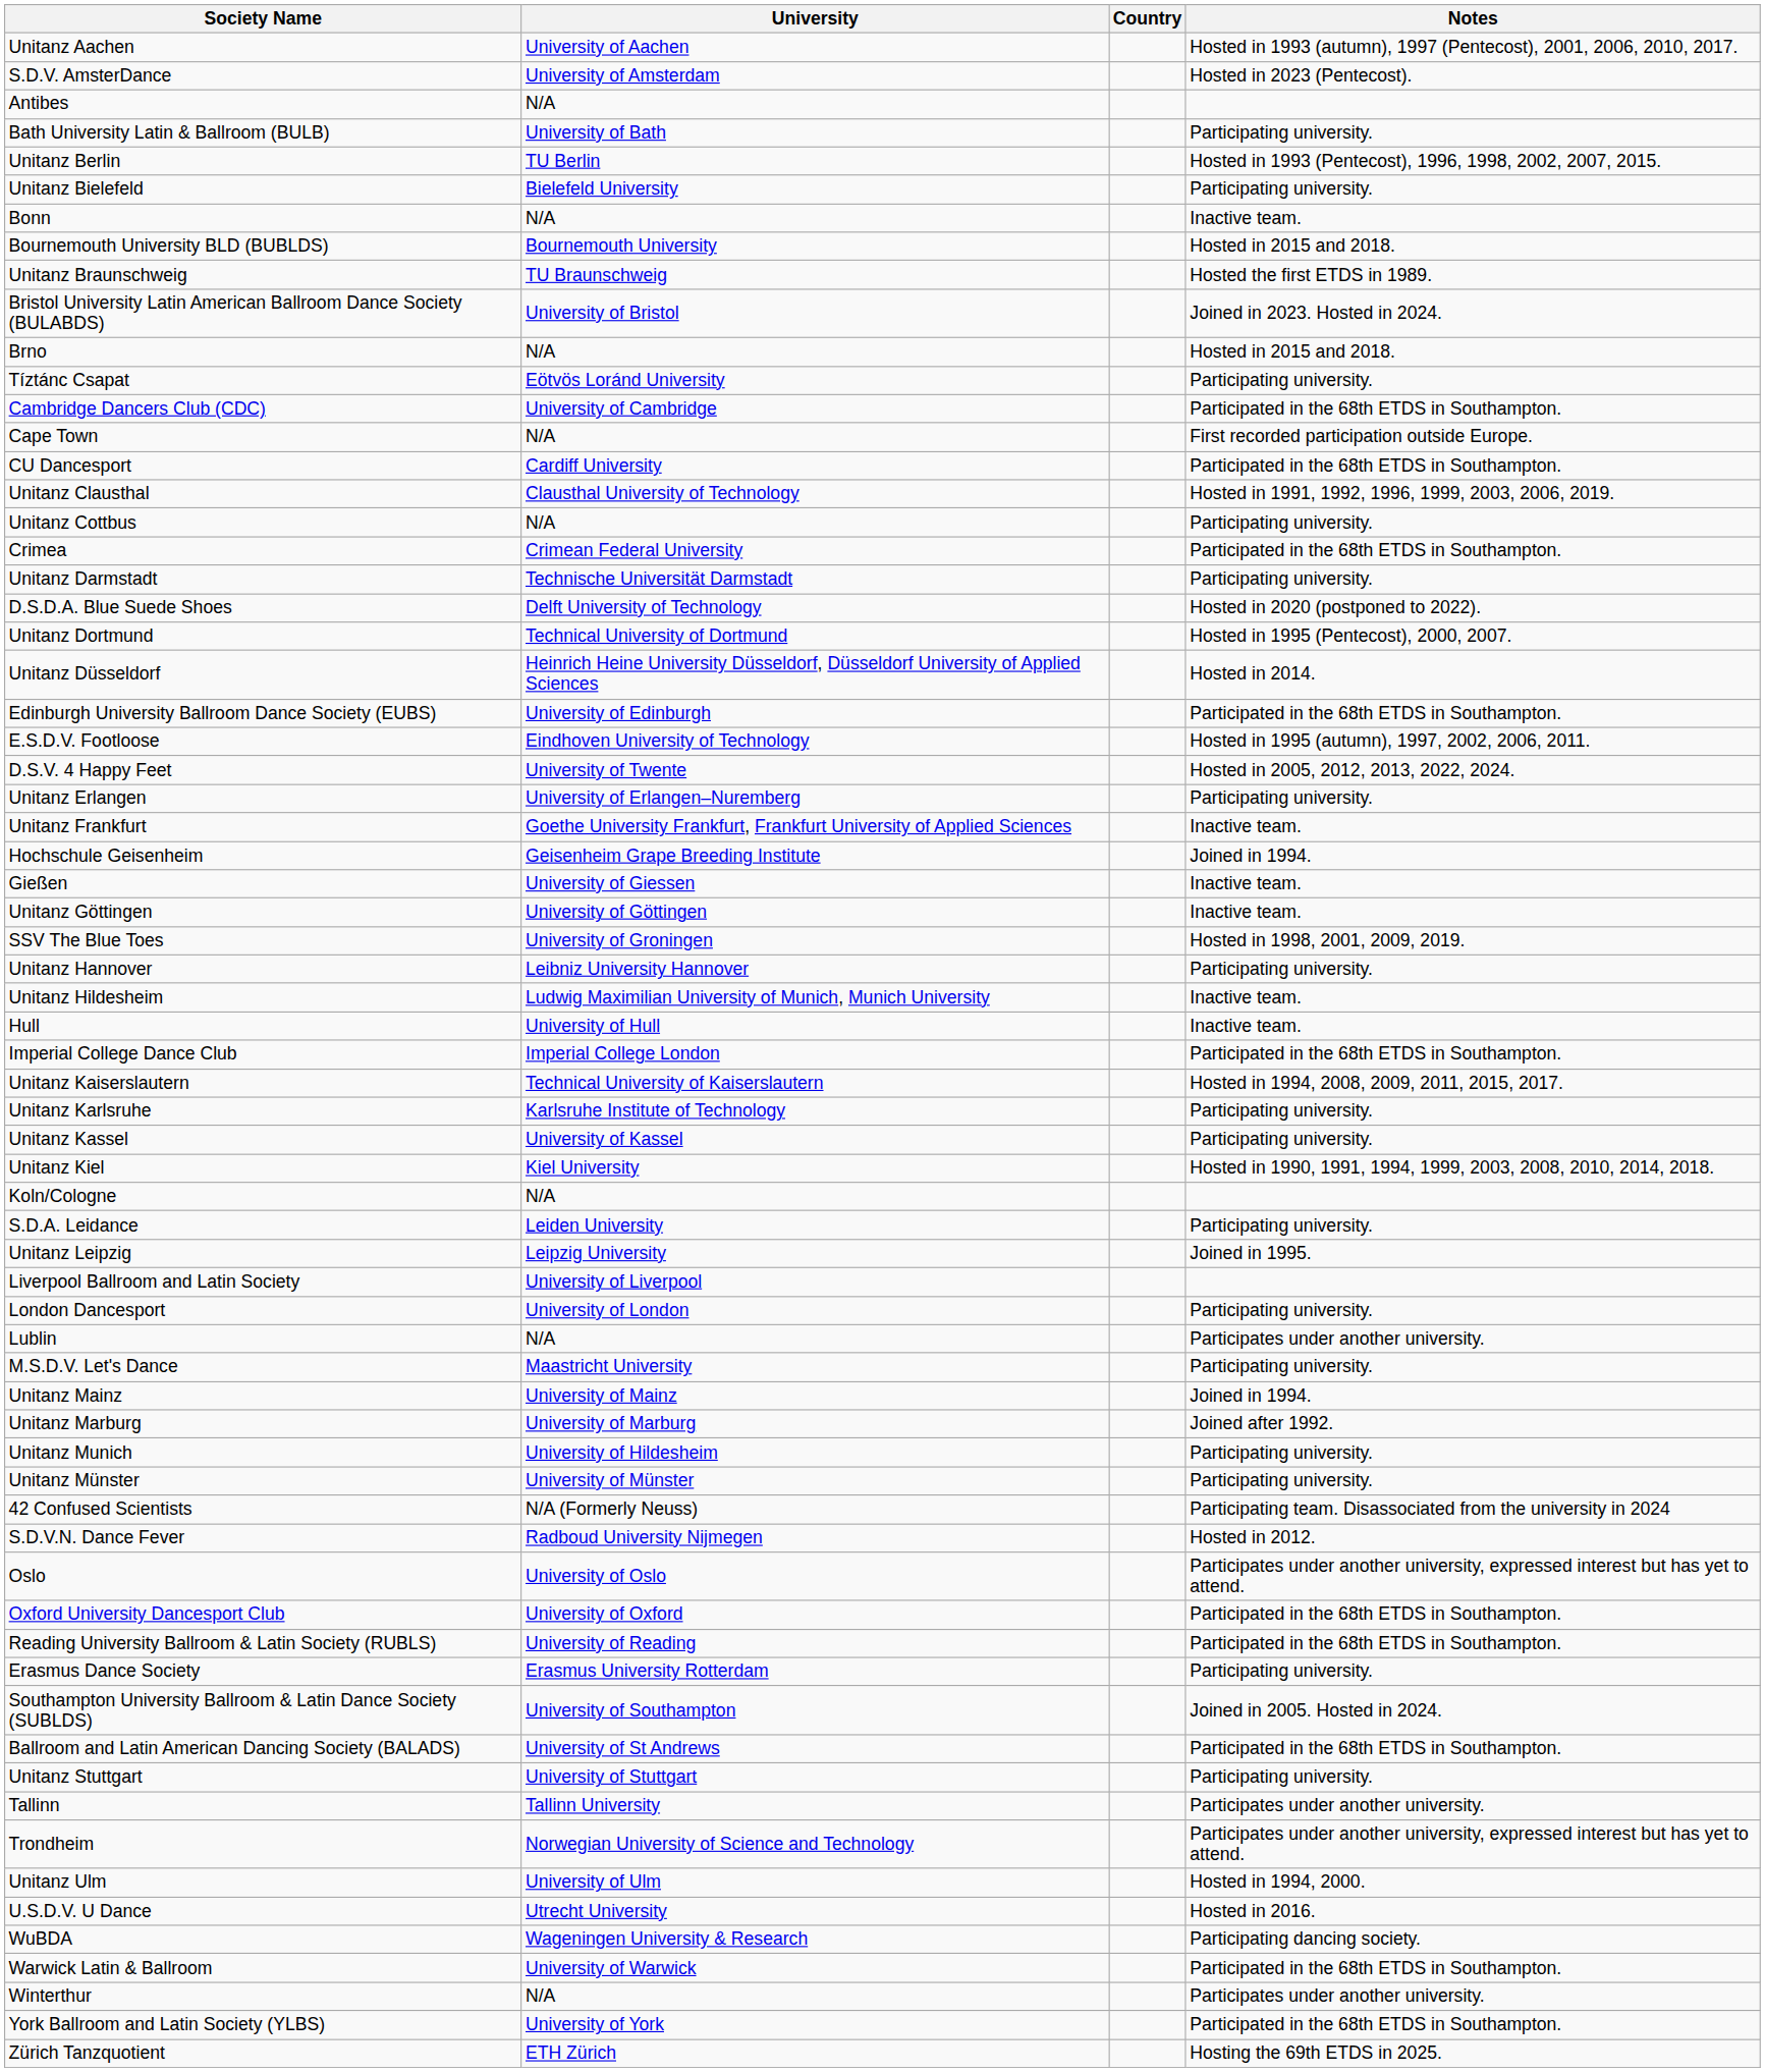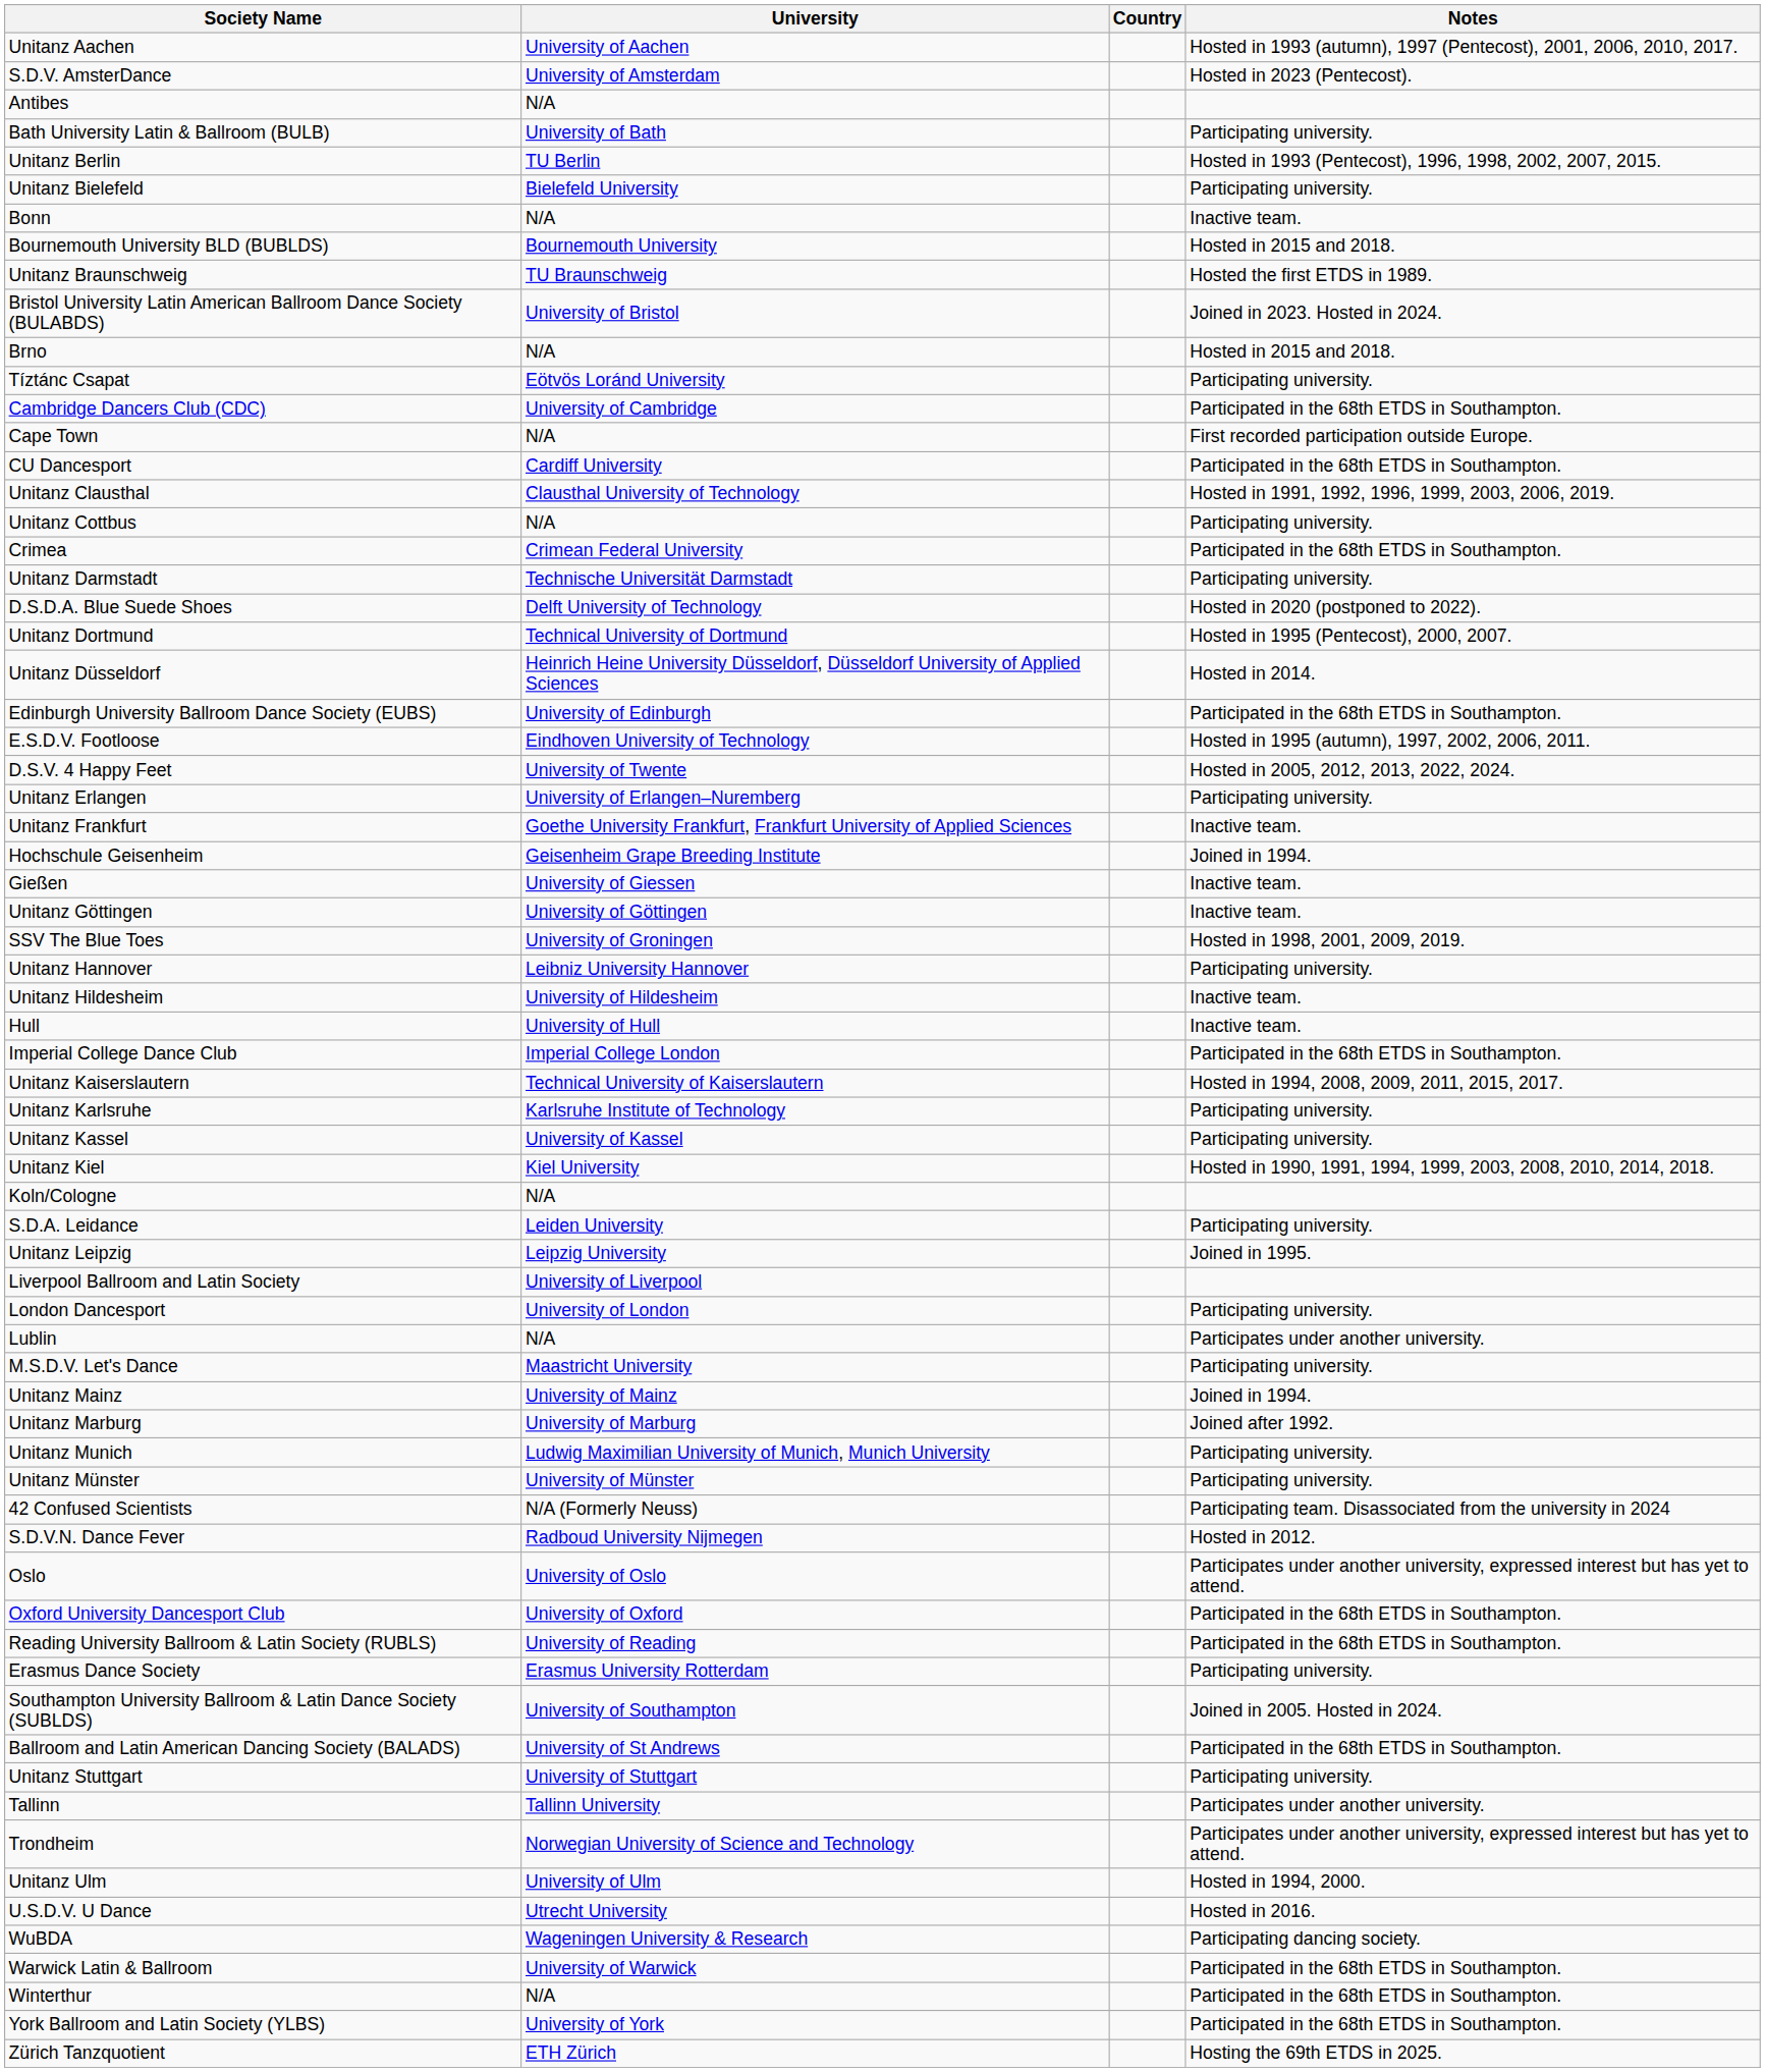 <table class="wikitable sortable">
 <tr>
 <th>Society Name</th>
 <th>University</th>
 <th>Country</th>
 <th>Notes</th>
 </tr>
 <tr>
 <td>Unitanz Aachen</td>
 <td><a href='#'>University of Aachen</a></td>
 <td></td>
 <td>Hosted in 1993 (autumn), 1997 (Pentecost), 2001, 2006, 2010, 2017.</td>
 </tr>
 <tr>
 <td>S.D.V. AmsterDance</td>
 <td><a href='#'>University of Amsterdam</a></td>
 <td></td>
 <td>Hosted in 2023 (Pentecost).</td>
 </tr>
 <tr>
 <td>Antibes</td>
 <td>N/A</td>
 <td></td>
 <td></td>
 </tr>
 <tr>
 <td>Bath University Latin & Ballroom (BULB)</td>
 <td><a href='#'>University of Bath</a></td>
 <td></td>
 <td>Participating university.</td>
 </tr>
 <tr>
 <td>Unitanz Berlin</td>
 <td><a href='#'>TU Berlin</a></td>
 <td></td>
 <td>Hosted in 1993 (Pentecost), 1996, 1998, 2002, 2007, 2015.</td>
 </tr>
 <tr>
 <td>Unitanz Bielefeld</td>
 <td><a href='#'>Bielefeld University</a></td>
 <td></td>
 <td>Participating university.</td>
 </tr>
 <tr>
 <td>Bonn</td>
 <td>N/A</td>
 <td></td>
 <td>Inactive team.</td>
 </tr>
 <tr>
 <td>Bournemouth University BLD (BUBLDS)</td>
 <td><a href='#'>Bournemouth University</a></td>
 <td></td>
 <td>Hosted in 2015 and 2018.</td>
 </tr>
 <tr>
 <td>Unitanz Braunschweig</td>
 <td><a href='#'>TU Braunschweig</a></td>
 <td></td>
 <td>Hosted the first ETDS in 1989.</td>
 </tr>
 <tr>
 <td>Bristol University Latin American Ballroom Dance Society (BULABDS)</td>
 <td><a href='#'>University of Bristol</a></td>
 <td></td>
 <td>Joined in 2023. Hosted in 2024.</td>
 </tr>
 <tr>
 <td>Brno</td>
 <td>N/A</td>
 <td></td>
 <td>Hosted in 2015 and 2018.</td>
 </tr>
 <tr>
 <td>Tíztánc Csapat</td>
 <td><a href='#'>Eötvös Loránd University</a></td>
 <td></td>
 <td>Participating university.</td>
 </tr>
 <tr>
 <td><a href='#'>Cambridge Dancers Club (CDC)</a></td>
 <td><a href='#'>University of Cambridge</a></td>
 <td></td>
 <td>Participated in the 68th ETDS in Southampton.</td>
 </tr>
 <tr>
 <td>Cape Town</td>
 <td>N/A</td>
 <td></td>
 <td>First recorded participation outside Europe.</td>
 </tr>
 <tr>
 <td>CU Dancesport</td>
 <td><a href='#'>Cardiff University</a></td>
 <td></td>
 <td>Participated in the 68th ETDS in Southampton.</td>
 </tr>
 <tr>
 <td>Unitanz Clausthal</td>
 <td><a href='#'>Clausthal University of Technology</a></td>
 <td></td>
 <td>Hosted in 1991, 1992, 1996, 1999, 2003, 2006, 2019.</td>
 </tr>
 <tr>
 <td>Unitanz Cottbus</td>
 <td>N/A</td>
 <td></td>
 <td>Participating university.</td>
 </tr>
 <tr>
 <td>Crimea</td>
 <td><a href='#'>Crimean Federal University</a></td>
 <td></td>
 <td>Participated in the 68th ETDS in Southampton.</td>
 </tr>
 <tr>
 <td>Unitanz Darmstadt</td>
 <td><a href='#'>Technische Universität Darmstadt</a></td>
 <td></td>
 <td>Participating university.</td>
 </tr>
 <tr>
 <td>D.S.D.A. Blue Suede Shoes</td>
 <td><a href='#'>Delft University of Technology</a></td>
 <td></td>
 <td>Hosted in 2020 (postponed to 2022).</td>
 </tr>
 <tr>
 <td>Unitanz Dortmund</td>
 <td><a href='#'>Technical University of Dortmund</a></td>
 <td></td>
 <td>Hosted in 1995 (Pentecost), 2000, 2007.</td>
 </tr>
 <tr>
 <td>Unitanz Düsseldorf</td>
 <td><a href='#'>Heinrich Heine University Düsseldorf</a>, <a href='#'>Düsseldorf University of Applied Sciences</a></td>
 <td></td>
 <td>Hosted in 2014.</td>
 </tr>
 <tr>
 <td>Edinburgh University Ballroom Dance Society (EUBS)</td>
 <td><a href='#'>University of Edinburgh</a></td>
 <td></td>
 <td>Participated in the 68th ETDS in Southampton.</td>
 </tr>
 <tr>
 <td>E.S.D.V. Footloose</td>
 <td><a href='#'>Eindhoven University of Technology</a></td>
 <td></td>
 <td>Hosted in 1995 (autumn), 1997, 2002, 2006, 2011.</td>
 </tr>
 <tr>
 <td>D.S.V. 4 Happy Feet</td>
 <td><a href='#'>University of Twente</a></td>
 <td></td>
 <td>Hosted in 2005, 2012, 2013, 2022, 2024.</td>
 </tr>
 <tr>
 <td>Unitanz Erlangen</td>
 <td><a href='#'>University of Erlangen–Nuremberg</a></td>
 <td></td>
 <td>Participating university.</td>
 </tr>
 <tr>
 <td>Unitanz Frankfurt</td>
 <td><a href='#'>Goethe University Frankfurt</a>, <a href='#'>Frankfurt University of Applied Sciences</a></td>
 <td></td>
 <td>Inactive team.</td>
 </tr>
 <tr>
 <td>Hochschule Geisenheim</td>
 <td><a href='#'>Geisenheim Grape Breeding Institute</a></td>
 <td></td>
 <td>Joined in 1994.</td>
 </tr>
 <tr>
 <td>Gießen</td>
 <td><a href='#'>University of Giessen</a></td>
 <td></td>
 <td>Inactive team.</td>
 </tr>
 <tr>
 <td>Unitanz Göttingen</td>
 <td><a href='#'>University of Göttingen</a></td>
 <td></td>
 <td>Inactive team.</td>
 </tr>
 <tr>
 <td>SSV The Blue Toes</td>
 <td><a href='#'>University of Groningen</a></td>
 <td></td>
 <td>Hosted in 1998, 2001, 2009, 2019.</td>
 </tr>
 <tr>
 <td>Unitanz Hannover</td>
 <td><a href='#'>Leibniz University Hannover</a></td>
 <td></td>
 <td>Participating university.</td>
 </tr>
 <tr>
 <td>Unitanz Hildesheim</td>
-<td><a href='#'>Ludwig Maximilian University of Munich</a>, <a href='#'>Munich University</a></td>
+<td><a href='#'>University of Hildesheim</a></td>
 <td></td>
 <td>Inactive team.</td>
 </tr>
 <tr>
 <td>Hull</td>
 <td><a href='#'>University of Hull</a></td>
 <td></td>
 <td>Inactive team.</td>
 </tr>
 <tr>
 <td>Imperial College Dance Club</td>
 <td><a href='#'>Imperial College London</a></td>
 <td></td>
 <td>Participated in the 68th ETDS in Southampton.</td>
 </tr>
 <tr>
 <td>Unitanz Kaiserslautern</td>
 <td><a href='#'>Technical University of Kaiserslautern</a></td>
 <td></td>
 <td>Hosted in 1994, 2008, 2009, 2011, 2015, 2017.</td>
 </tr>
 <tr>
 <td>Unitanz  Karlsruhe</td>
 <td><a href='#'>Karlsruhe Institute of Technology</a></td>
 <td></td>
 <td>Participating university.</td>
 </tr>
 <tr>
 <td>Unitanz Kassel</td>
 <td><a href='#'>University of Kassel</a></td>
 <td></td>
 <td>Participating university.</td>
 </tr>
 <tr>
 <td>Unitanz Kiel</td>
 <td><a href='#'>Kiel University</a></td>
 <td></td>
 <td>Hosted in 1990, 1991, 1994, 1999, 2003, 2008, 2010, 2014, 2018.</td>
 </tr>
 <tr>
 <td>Koln/Cologne</td>
 <td>N/A</td>
 <td></td>
 <td></td>
 </tr>
 <tr>
 <td>S.D.A. Leidance</td>
 <td><a href='#'>Leiden University</a></td>
 <td></td>
 <td>Participating university.</td>
 </tr>
 <tr>
 <td>Unitanz Leipzig</td>
 <td><a href='#'>Leipzig University</a></td>
 <td></td>
 <td>Joined in 1995.</td>
 </tr>
 <tr>
 <td>Liverpool Ballroom and Latin Society</td>
 <td><a href='#'>University of Liverpool</a></td>
 <td></td>
 <td></td>
 </tr>
 <tr>
 <td>London Dancesport</td>
 <td><a href='#'>University of London</a></td>
 <td></td>
 <td>Participating university.</td>
 </tr>
 <tr>
 <td>Lublin</td>
 <td>N/A</td>
 <td></td>
 <td>Participates under another university.</td>
 </tr>
 <tr>
 <td>M.S.D.V. Let's Dance</td>
 <td><a href='#'>Maastricht University</a></td>
 <td></td>
 <td>Participating university.</td>
 </tr>
 <tr>
 <td>Unitanz Mainz</td>
 <td><a href='#'>University of Mainz</a></td>
 <td></td>
 <td>Joined in 1994.</td>
 </tr>
 <tr>
 <td>Unitanz Marburg</td>
 <td><a href='#'>University of Marburg</a></td>
 <td></td>
 <td>Joined after 1992.</td>
 </tr>
 <tr>
 <td>Unitanz Munich</td>
-<td><a href='#'>University of Hildesheim</a></td>
+<td><a href='#'>Ludwig Maximilian University of Munich</a>, <a href='#'>Munich University</a></td>
 <td></td>
 <td>Participating university.</td>
 </tr>
 <tr>
 <td>Unitanz Münster</td>
 <td><a href='#'>University of Münster</a></td>
 <td></td>
 <td>Participating university.</td>
 </tr>
 <tr>
 <td>42 Confused Scientists</td>
 <td>N/A (Formerly Neuss)</td>
 <td></td>
 <td>Participating team. Disassociated from the university in 2024</td>
 </tr>
 <tr>
 <td>S.D.V.N. Dance Fever</td>
 <td><a href='#'>Radboud University Nijmegen</a></td>
 <td></td>
 <td>Hosted in 2012.</td>
 </tr>
 <tr>
 <td>Oslo</td>
 <td><a href='#'>University of Oslo</a></td>
 <td></td>
 <td>Participates under another university, expressed interest but has yet to attend.</td>
 </tr>
 <tr>
 <td><a href='#'>Oxford University Dancesport Club</a></td>
 <td><a href='#'>University of Oxford</a></td>
 <td></td>
 <td>Participated in the 68th ETDS in Southampton.</td>
 </tr>
 <tr>
 <td>Reading University Ballroom & Latin Society (RUBLS)</td>
 <td><a href='#'>University of Reading</a></td>
 <td></td>
 <td>Participated in the 68th ETDS in Southampton.</td>
 </tr>
 <tr>
 <td>Erasmus Dance Society</td>
 <td><a href='#'>Erasmus University Rotterdam</a></td>
 <td></td>
 <td>Participating university.</td>
 </tr>
 <tr>
 <td>Southampton University Ballroom & Latin Dance Society (SUBLDS)</td>
 <td><a href='#'>University of Southampton</a></td>
 <td></td>
 <td>Joined in 2005. Hosted in 2024.</td>
 </tr>
 <tr>
 <td>Ballroom and Latin American Dancing Society (BALADS)</td>
 <td><a href='#'>University of St Andrews</a></td>
 <td></td>
 <td>Participated in the 68th ETDS in Southampton.</td>
 </tr>
 <tr>
 <td>Unitanz Stuttgart</td>
 <td><a href='#'>University of Stuttgart</a></td>
 <td></td>
 <td>Participating university.</td>
 </tr>
 <tr>
 <td>Tallinn</td>
 <td><a href='#'>Tallinn University</a></td>
 <td></td>
 <td>Participates under another university.</td>
 </tr>
 <tr>
 <td>Trondheim</td>
 <td><a href='#'>Norwegian University of Science and Technology</a></td>
 <td></td>
 <td>Participates under another university, expressed interest but has yet to attend.</td>
 </tr>
 <tr>
 <td>Unitanz Ulm</td>
 <td><a href='#'>University of Ulm</a></td>
 <td></td>
 <td>Hosted in 1994, 2000.</td>
 </tr>
 <tr>
 <td>U.S.D.V. U Dance</td>
 <td><a href='#'>Utrecht University</a></td>
 <td></td>
 <td>Hosted in 2016.</td>
 </tr>
 <tr>
 <td>WuBDA</td>
 <td><a href='#'>Wageningen University & Research</a></td>
 <td></td>
 <td>Participating dancing society.</td>
 </tr>
 <tr>
 <td>Warwick Latin & Ballroom</td>
 <td><a href='#'>University of Warwick</a></td>
 <td></td>
 <td>Participated in the 68th ETDS in Southampton.</td>
 </tr>
 <tr>
 <td>Winterthur</td>
 <td>N/A</td>
 <td></td>
-<td>Participates under another university.</td>
+<td>Participated in the 68th ETDS in Southampton.</td>
 </tr>
 <tr>
 <td>York Ballroom and Latin Society (YLBS)</td>
 <td><a href='#'>University of York</a></td>
 <td></td>
 <td>Participated in the 68th ETDS in Southampton.</td>
 </tr>
 <tr>
 <td>Zürich Tanzquotient</td>
 <td><a href='#'>ETH Zürich</a></td>
 <td></td>
 <td>Hosting the 69th ETDS in 2025.</td>
 </tr>
 </table>
